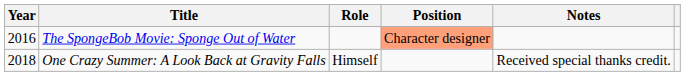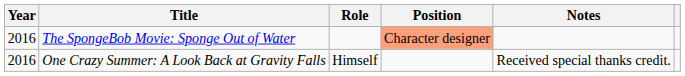 <table class="wikitable">
 <tr>
 <th>Year</th>
 <th>Title</th>
 <th>Role</th>
 <th>Position</th>
 <th>Notes</th>
 <th class="unsortable"></th>
 </tr>
 <tr>
 <td>2016</td>
 <td><em><a href='#'>The SpongeBob Movie: Sponge Out of Water</a></em></td>
 <td></td>
 <td style="background: lightsalmon;">Character designer</td>
 <td></td>
 <td></td>
 </tr>
 <tr>
-<td>2018</td>
+<td>2016</td>
 <td><em>One Crazy Summer: A Look Back at Gravity Falls</em></td>
 <td>Himself</td>
 <td></td>
 <td>Received special thanks credit.</td>
 <td></td>
 </tr>
 </table>
